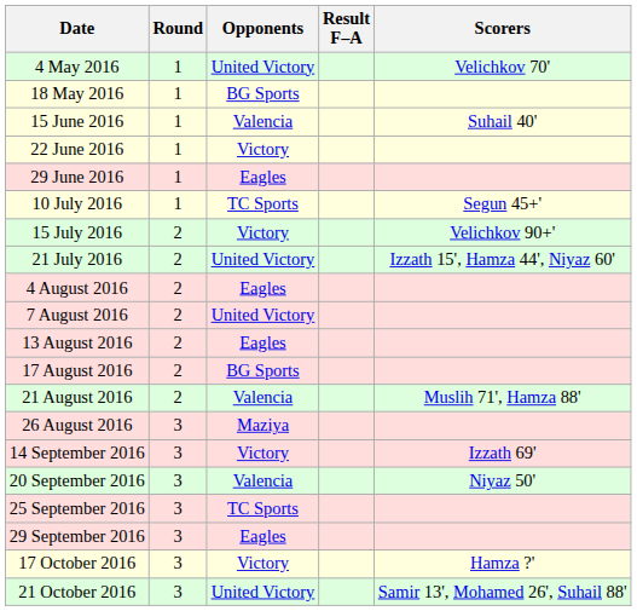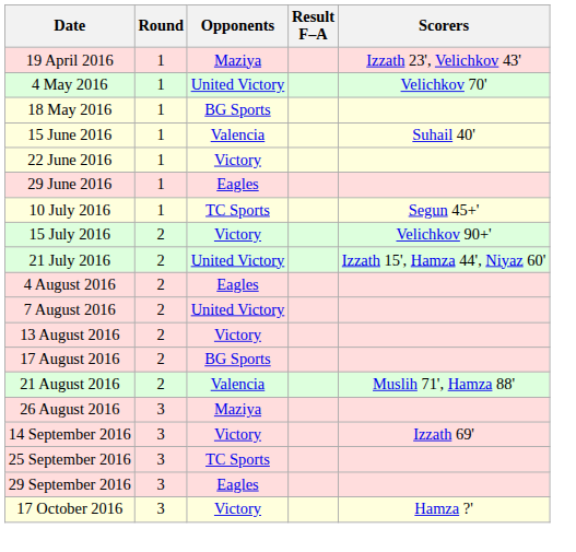 <table class="wikitable" style="text-align:center">
 <tr>
 <th>Date</th>
 <th>Round</th>
 <th>Opponents</th>
 <th>Result<br>F–A</th>
 <th>Scorers</th>
+</tr>
+<tr bgcolor="#ffdddd">
+<td>19 April 2016</td>
+<td>1</td>
+<td><a href='#'>Maziya</a></td>
+<td></td>
+<td><a href='#'>Izzath</a> 23', <a href='#'>Velichkov</a> 43'</td>
 </tr>
 <tr bgcolor="#ddffdd">
 <td>4 May 2016</td>
 <td>1</td>
 <td><a href='#'>United Victory</a></td>
 <td></td>
 <td><a href='#'>Velichkov</a> 70'</td>
 </tr>
 <tr bgcolor="#ffffdd">
 <td>18 May 2016</td>
 <td>1</td>
 <td><a href='#'>BG Sports</a></td>
 <td></td>
 <td></td>
 </tr>
 <tr bgcolor="#ffffdd">
 <td>15 June 2016</td>
 <td>1</td>
 <td><a href='#'>Valencia</a></td>
 <td></td>
 <td><a href='#'>Suhail</a> 40'</td>
 </tr>
 <tr bgcolor="#ffffdd">
 <td>22 June 2016</td>
 <td>1</td>
 <td><a href='#'>Victory</a></td>
 <td></td>
 <td></td>
 </tr>
 <tr bgcolor="#ffdddd">
 <td>29 June 2016</td>
 <td>1</td>
 <td><a href='#'>Eagles</a></td>
 <td></td>
 <td></td>
 </tr>
 <tr bgcolor="#ffffdd">
 <td>10 July 2016</td>
 <td>1</td>
 <td><a href='#'>TC Sports</a></td>
 <td></td>
 <td><a href='#'>Segun</a> 45+'</td>
 </tr>
 <tr bgcolor="#ddffdd">
 <td>15 July 2016</td>
 <td>2</td>
 <td><a href='#'>Victory</a></td>
 <td></td>
 <td><a href='#'>Velichkov</a> 90+'</td>
 </tr>
 <tr bgcolor="#ddffdd">
 <td>21 July 2016</td>
 <td>2</td>
 <td><a href='#'>United Victory</a></td>
 <td></td>
 <td><a href='#'>Izzath</a> 15', <a href='#'>Hamza</a> 44', <a href='#'>Niyaz</a> 60'</td>
 </tr>
 <tr bgcolor="#ffdddd">
 <td>4 August 2016</td>
 <td>2</td>
 <td><a href='#'>Eagles</a></td>
 <td></td>
 <td></td>
 </tr>
 <tr bgcolor="#ffdddd">
 <td>7 August 2016</td>
 <td>2</td>
 <td><a href='#'>United Victory</a></td>
 <td></td>
 <td></td>
 </tr>
 <tr bgcolor="#ffdddd">
 <td>13 August 2016</td>
 <td>2</td>
-<td><a href='#'>Eagles</a></td>
+<td><a href='#'>Victory</a></td>
 <td></td>
 <td></td>
 </tr>
 <tr bgcolor="#ffdddd">
 <td>17 August 2016</td>
 <td>2</td>
 <td><a href='#'>BG Sports</a></td>
 <td></td>
 <td></td>
 </tr>
 <tr bgcolor="#ddffdd">
 <td>21 August 2016</td>
 <td>2</td>
 <td><a href='#'>Valencia</a></td>
 <td></td>
 <td><a href='#'>Muslih</a> 71', <a href='#'>Hamza</a> 88'</td>
 </tr>
 <tr bgcolor="#ffdddd">
 <td>26 August 2016</td>
 <td>3</td>
 <td><a href='#'>Maziya</a></td>
 <td></td>
 <td></td>
 </tr>
 <tr bgcolor="#ffdddd">
 <td>14 September 2016</td>
 <td>3</td>
 <td><a href='#'>Victory</a></td>
 <td></td>
 <td><a href='#'>Izzath</a> 69'</td>
 </tr>
-<tr bgcolor="#ddffdd">
-<td>20 September 2016</td>
-<td>3</td>
-<td><a href='#'>Valencia</a></td>
-<td></td>
-<td><a href='#'>Niyaz</a> 50'</td>
-</tr>
 <tr bgcolor="#ffdddd">
 <td>25 September 2016</td>
 <td>3</td>
 <td><a href='#'>TC Sports</a></td>
 <td></td>
 <td></td>
 </tr>
 <tr bgcolor="#ffdddd">
 <td>29 September 2016</td>
 <td>3</td>
 <td><a href='#'>Eagles</a></td>
 <td></td>
 <td></td>
 </tr>
 <tr bgcolor="#ffffdd">
 <td>17 October 2016</td>
 <td>3</td>
 <td><a href='#'>Victory</a></td>
 <td></td>
 <td><a href='#'>Hamza</a> ?'</td>
 </tr>
-<tr bgcolor="#ddffdd">
-<td>21 October 2016</td>
-<td>3</td>
-<td><a href='#'>United Victory</a></td>
-<td></td>
-<td><a href='#'>Samir</a> 13', <a href='#'>Mohamed</a> 26', <a href='#'>Suhail</a> 88'</td>
-</tr>
 </table>
